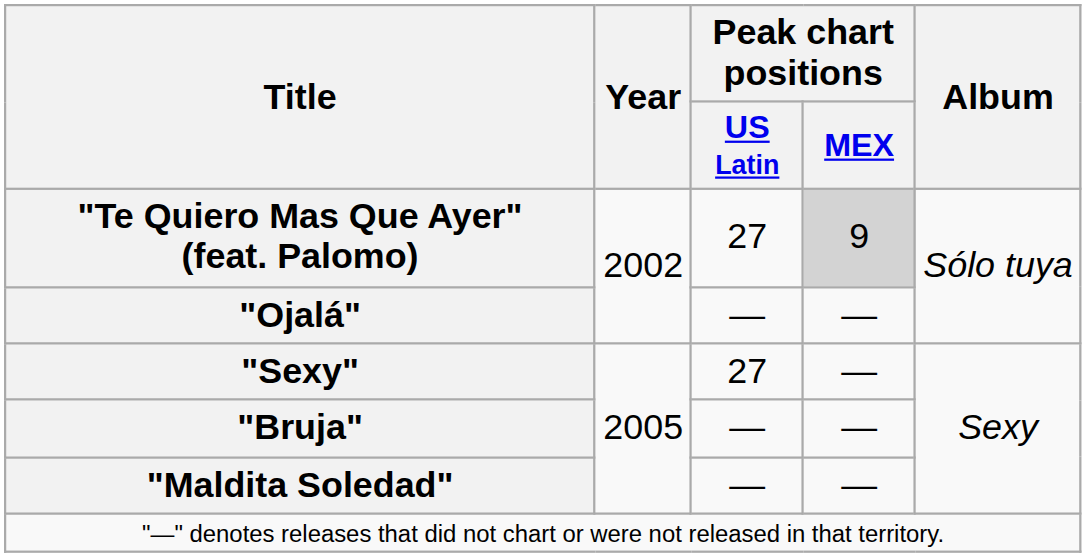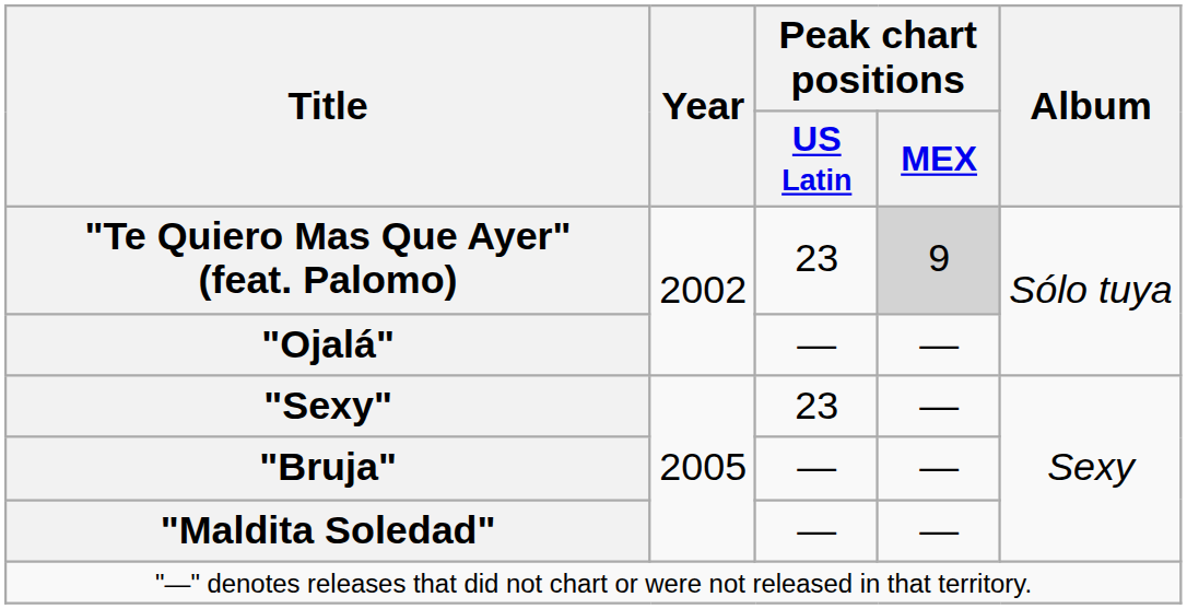 <table class="wikitable plainrowheaders" style="text-align:center;" border="1">
 <tr>
 <th scope="col" rowspan="2" style="width:16em;">Title</th>
 <th scope="col" rowspan="2">Year</th>
 <th scope="col" colspan="2">Peak chart positions</th>
 <th scope="col" rowspan="2">Album</th>
 </tr>
 <tr>
 <th scope="col" style="width:3em;font-size:90%;"><a href='#'>US<br><small>Latin</small></a></th>
 <th scope="col" style="width:3em;font-size:90%;"><a href='#'>MEX</a></th>
 </tr>
 <tr>
 <th scope="row">"Te Quiero Mas Que Ayer" <br><span>(feat. Palomo)</span></th>
 <td rowspan="2">2002</td>
-<td>27</td>
+<td>23</td>
 <td style="background: lightgrey;">9</td>
 <td rowspan="2"><em>Sólo tuya</em></td>
 </tr>
 <tr>
 <th scope="row">"Ojalá"</th>
 <td>—</td>
 <td>—</td>
 </tr>
 <tr>
 <th scope="row">"Sexy"</th>
 <td rowspan="3">2005</td>
-<td>27</td>
+<td>23</td>
 <td>—</td>
 <td rowspan="3"><em>Sexy</em></td>
 </tr>
 <tr>
 <th scope="row">"Bruja"</th>
 <td>—</td>
 <td>—</td>
 </tr>
 <tr>
 <th scope="row">"Maldita Soledad"</th>
 <td>—</td>
 <td>—</td>
 </tr>
 <tr>
 <td align="center" colspan="15" style="font-size:8pt">"—" denotes releases that did not chart or were not released in that territory.</td>
 </tr>
 </table>
